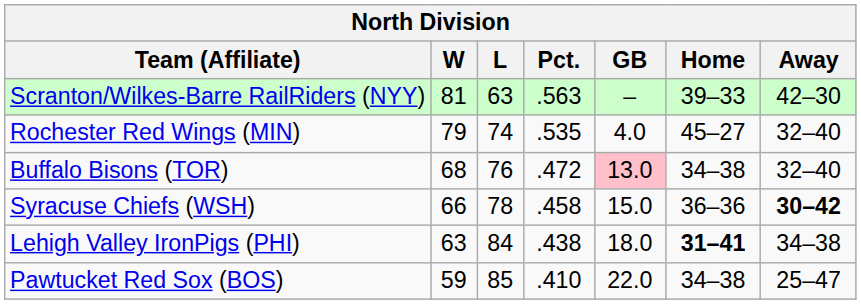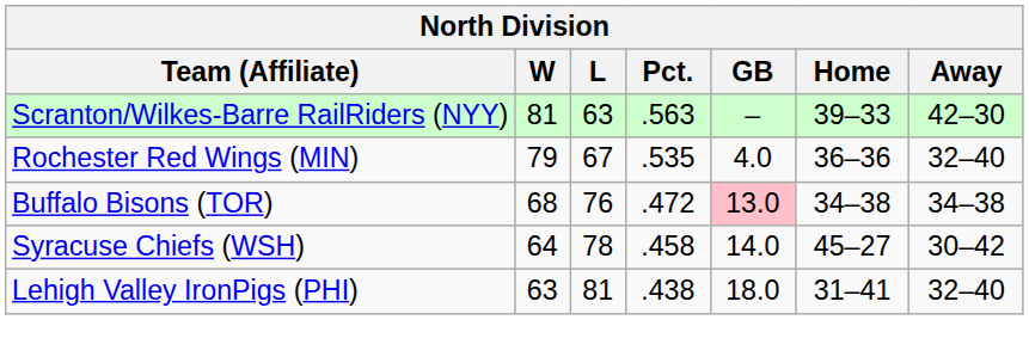 <table class="wikitable">
 <tr>
 <th colspan="7">North Division</th>
 </tr>
 <tr>
 <th width="50%">Team (Affiliate)</th>
 <th>W</th>
 <th>L</th>
 <th>Pct.</th>
 <th>GB</th>
 <th>Home</th>
 <th>Away</th>
 </tr>
 <tr align=center bgcolor=ccffcc>
 <td align=left><a href='#'>Scranton/Wilkes-Barre RailRiders</a> (<a href='#'>NYY</a>)</td>
 <td>81</td>
 <td>63</td>
 <td>.563</td>
 <td>–</td>
 <td>39–33</td>
 <td>42–30</td>
 </tr>
 <tr align=center>
 <td align=left><a href='#'>Rochester Red Wings</a> (<a href='#'>MIN</a>)</td>
 <td>79</td>
-<td>74</td>
+<td>67</td>
 <td>.535</td>
 <td>4.0</td>
-<td>45–27</td>
+<td>36–36</td>
 <td>32–40</td>
 </tr>
 <tr align=center>
 <td align=left><a href='#'>Buffalo Bisons</a> (<a href='#'>TOR</a>)</td>
 <td>68</td>
 <td>76</td>
 <td>.472</td>
 <td style="background: pink;">13.0</td>
 <td>34–38</td>
-<td>32–40</td>
+<td>34–38</td>
 </tr>
 <tr align=center>
 <td align=left><a href='#'>Syracuse Chiefs</a> (<a href='#'>WSH</a>)</td>
-<td>66</td>
+<td>64</td>
 <td>78</td>
 <td>.458</td>
-<td>15.0</td>
-<td>36–36</td>
-<td><strong>30–42</strong></td>
+<td>14.0</td>
+<td>45–27</td>
+<td>30–42</td>
 </tr>
 <tr align=center>
 <td align=left><a href='#'>Lehigh Valley IronPigs</a> (<a href='#'>PHI</a>)</td>
 <td>63</td>
-<td>84</td>
+<td>81</td>
 <td>.438</td>
 <td>18.0</td>
-<td><strong>31–41</strong></td>
-<td>34–38</td>
-</tr>
-<tr align=center>
-<td align=left><a href='#'>Pawtucket Red Sox</a> (<a href='#'>BOS</a>)</td>
-<td>59</td>
-<td>85</td>
-<td>.410</td>
-<td>22.0</td>
-<td>34–38</td>
-<td>25–47</td>
+<td>31–41</td>
+<td>32–40</td>
 </tr>
 </table>
